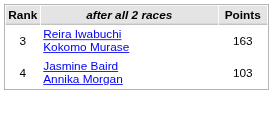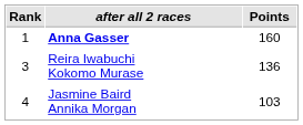 <table cellspacing="1" cellpadding="3" style="border:1px solid #aaa; font-size:86%;">
 <tr style="background:#e4e4e4;">
 <th style="border-bottom:1px solid #aaa; width:10px;">Rank</th>
 <th style="border-bottom:1px solid #aaa; width:200px;"><em>after all 2 races</em></th>
 <th style="border-bottom:1px solid #aaa; width:50px;">Points</th>
 </tr>
 <tr>
+<td align=center>1</td>
+<td><strong> <a href='#'>Anna Gasser</a></strong></td>
+<td align=center>160</td>
+</tr>
+<tr>
 <td align=center>3</td>
 <td> <a href='#'>Reira Iwabuchi</a><br> <a href='#'>Kokomo Murase</a></td>
-<td align=center>163</td>
+<td align=center>136</td>
 </tr>
 <tr>
 <td align=center>4</td>
 <td> <a href='#'>Jasmine Baird</a><br> <a href='#'>Annika Morgan</a></td>
 <td align=center>103</td>
 </tr>
 </table>
